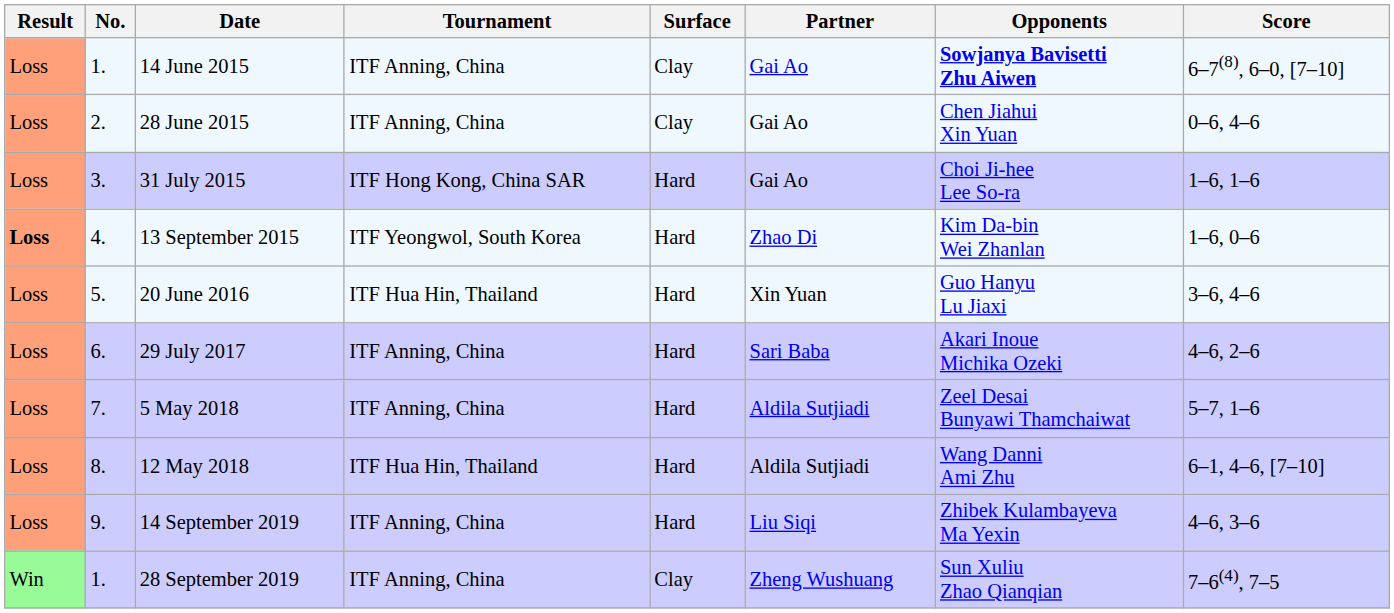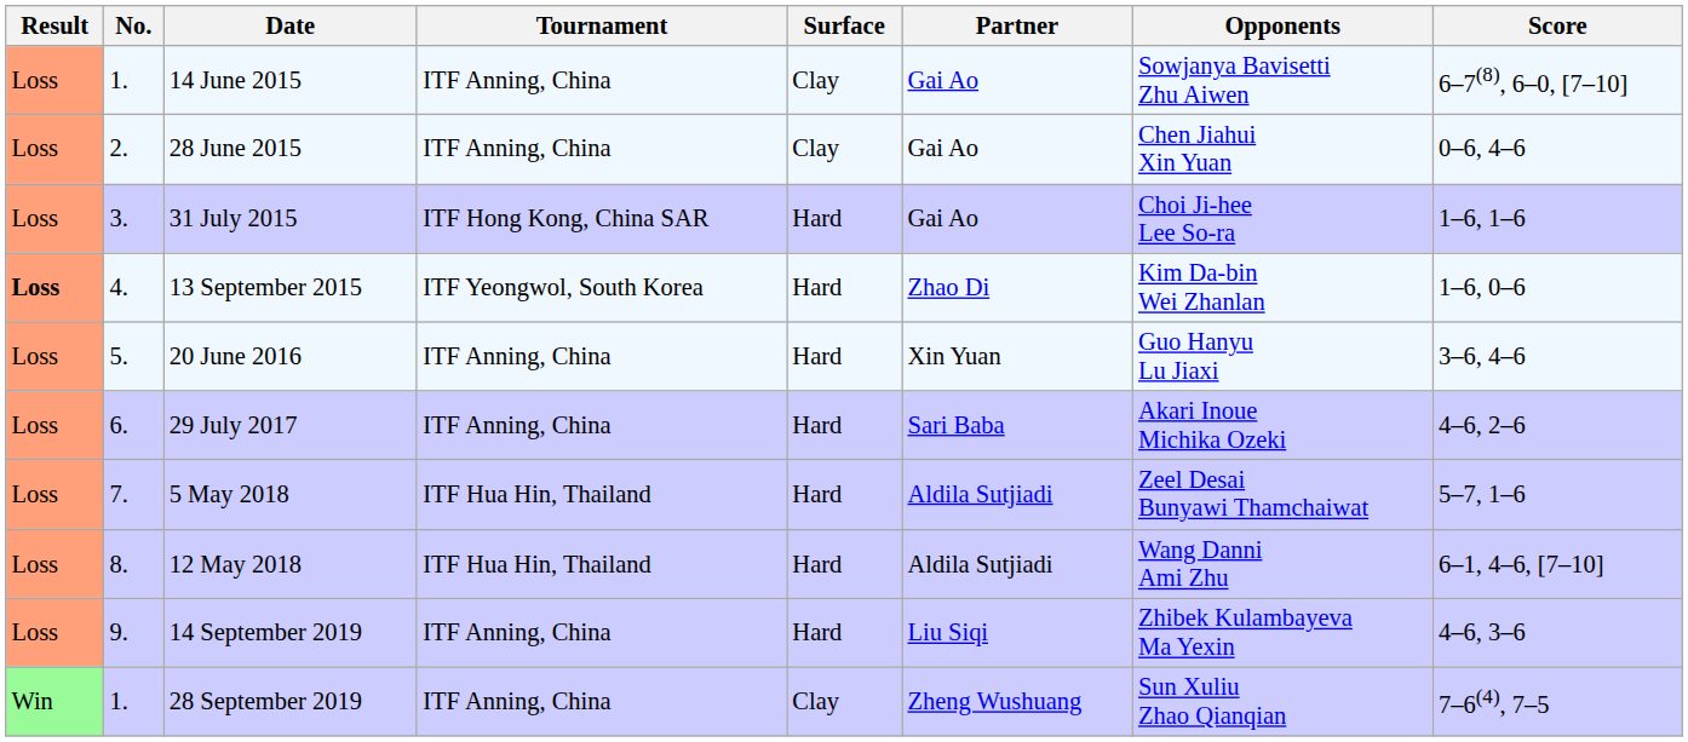 <table class="wikitable" style="font-size:97%; width:1050px;">
 <tr>
 <th>Result</th>
 <th>No.</th>
 <th>Date</th>
 <th>Tournament</th>
 <th>Surface</th>
 <th>Partner</th>
 <th>Opponents</th>
 <th>Score</th>
 </tr>
 <tr style="background:#f0f8ff;">
 <td style="background:#ffa07a;">Loss</td>
 <td>1.</td>
 <td>14 June 2015</td>
 <td>ITF Anning, China</td>
 <td>Clay</td>
 <td> <a href='#'>Gai Ao</a></td>
-<td><strong> <a href='#'>Sowjanya Bavisetti</a> <br>  <a href='#'>Zhu Aiwen</a></strong></td>
+<td> <a href='#'>Sowjanya Bavisetti</a> <br>  <a href='#'>Zhu Aiwen</a></td>
 <td>6–7<sup>(8)</sup>, 6–0, [7–10]</td>
 </tr>
 <tr style="background:#f0f8ff;">
 <td style="background:#ffa07a;">Loss</td>
 <td>2.</td>
 <td>28 June 2015</td>
 <td>ITF Anning, China</td>
 <td>Clay</td>
 <td> Gai Ao</td>
 <td> <a href='#'>Chen Jiahui</a> <br>  <a href='#'>Xin Yuan</a></td>
 <td>0–6, 4–6</td>
 </tr>
 <tr style="background:#ccccff;">
 <td style="background:#ffa07a;">Loss</td>
 <td>3.</td>
 <td>31 July 2015</td>
 <td>ITF Hong Kong, China SAR</td>
 <td>Hard</td>
 <td> Gai Ao</td>
 <td> <a href='#'>Choi Ji-hee</a> <br>  <a href='#'>Lee So-ra</a></td>
 <td>1–6, 1–6</td>
 </tr>
 <tr style="background:#f0f8ff;">
 <td style="background:#ffa07a;"><strong>Loss</strong></td>
 <td>4.</td>
 <td>13 September 2015</td>
 <td>ITF Yeongwol, South Korea</td>
 <td>Hard</td>
 <td> <a href='#'>Zhao Di</a></td>
 <td> <a href='#'>Kim Da-bin</a> <br>  <a href='#'>Wei Zhanlan</a></td>
 <td>1–6, 0–6</td>
 </tr>
 <tr style="background:#f0f8ff;">
 <td style="background:#ffa07a;">Loss</td>
 <td>5.</td>
 <td>20 June 2016</td>
-<td>ITF Hua Hin, Thailand</td>
+<td>ITF Anning, China</td>
 <td>Hard</td>
 <td> Xin Yuan</td>
 <td> <a href='#'>Guo Hanyu</a> <br>  <a href='#'>Lu Jiaxi</a></td>
 <td>3–6, 4–6</td>
 </tr>
 <tr style="background:#ccccff;">
 <td style="background:#ffa07a;">Loss</td>
 <td>6.</td>
 <td>29 July 2017</td>
 <td>ITF Anning, China</td>
 <td>Hard</td>
 <td> <a href='#'>Sari Baba</a></td>
 <td> <a href='#'>Akari Inoue</a> <br>  <a href='#'>Michika Ozeki</a></td>
 <td>4–6, 2–6</td>
 </tr>
 <tr style="background:#ccccff;">
 <td style="background:#ffa07a;">Loss</td>
 <td>7.</td>
 <td>5 May 2018</td>
-<td>ITF Anning, China</td>
+<td>ITF Hua Hin, Thailand</td>
 <td>Hard</td>
 <td> <a href='#'>Aldila Sutjiadi</a></td>
 <td> <a href='#'>Zeel Desai</a> <br>  <a href='#'>Bunyawi Thamchaiwat</a></td>
 <td>5–7, 1–6</td>
 </tr>
 <tr style="background:#ccccff;">
 <td style="background:#ffa07a;">Loss</td>
 <td>8.</td>
 <td>12 May 2018</td>
 <td>ITF Hua Hin, Thailand</td>
 <td>Hard</td>
 <td> Aldila Sutjiadi</td>
 <td> <a href='#'>Wang Danni</a> <br>  <a href='#'>Ami Zhu</a></td>
 <td>6–1, 4–6, [7–10]</td>
 </tr>
 <tr style="background:#ccccff;">
 <td style="background:#ffa07a;">Loss</td>
 <td>9.</td>
 <td>14 September 2019</td>
 <td>ITF Anning, China</td>
 <td>Hard</td>
 <td> <a href='#'>Liu Siqi</a></td>
 <td> <a href='#'>Zhibek Kulambayeva</a> <br>  <a href='#'>Ma Yexin</a></td>
 <td>4–6, 3–6</td>
 </tr>
 <tr style="background:#ccccff;">
 <td style="background:#98fb98;">Win</td>
 <td>1.</td>
 <td>28 September 2019</td>
 <td>ITF Anning, China</td>
 <td>Clay</td>
 <td> <a href='#'>Zheng Wushuang</a></td>
 <td> <a href='#'>Sun Xuliu</a> <br>  <a href='#'>Zhao Qianqian</a></td>
 <td>7–6<sup>(4)</sup>, 7–5</td>
 </tr>
 </table>
